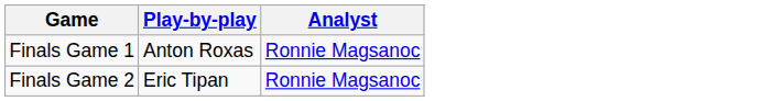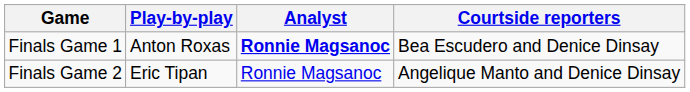 <table class=wikitable>
 <tr>
 <th>Game</th>
 <th><a href='#'>Play-by-play</a></th>
 <th><a href='#'>Analyst</a></th>
+<th><a href='#'>Courtside reporters</a></th>
 </tr>
 <tr>
 <td>Finals Game 1</td>
 <td>Anton Roxas</td>
-<td><a href='#'>Ronnie Magsanoc</a></td>
+<td><strong><a href='#'>Ronnie Magsanoc</a></strong></td>
+<td>Bea Escudero and Denice Dinsay</td>
 </tr>
 <tr>
 <td>Finals Game 2</td>
 <td>Eric Tipan</td>
 <td><a href='#'>Ronnie Magsanoc</a></td>
+<td>Angelique Manto and Denice Dinsay</td>
 </tr>
 </table>
